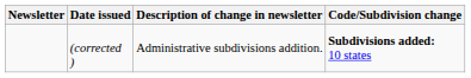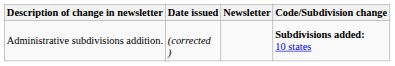 <table class="wikitable">
 <tr>
+<th>Description of change in newsletter</th>
+<th>Date issued</th>
 <th>Newsletter</th>
-<th>Date issued</th>
-<th>Description of change in newsletter</th>
 <th>Code/Subdivision change</th>
 </tr>
 <tr>
+<td>Administrative subdivisions addition.</td>
+<td><br> <em>(corrected<br> )</em></td>
 <td id="II-3"></td>
-<td><br> <em>(corrected<br> )</em></td>
-<td>Administrative subdivisions addition.</td>
 <td style=white-space:nowrap><strong>Subdivisions added:</strong><br> <a href='#'>10 states</a></td>
 </tr>
 </table>
